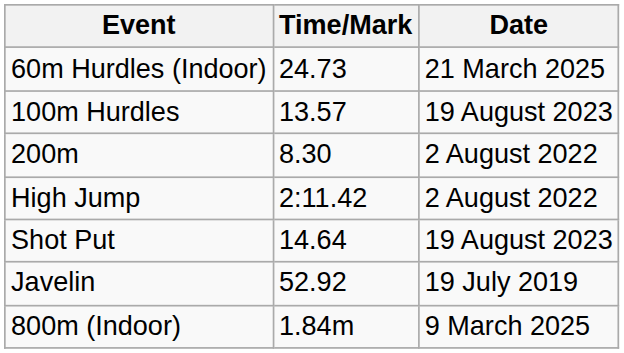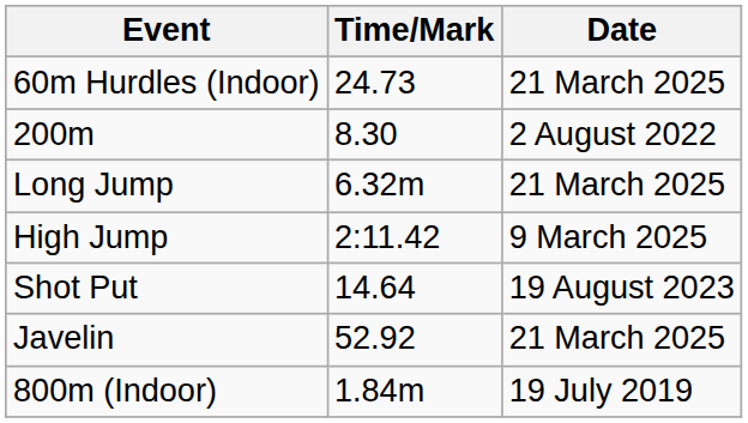 <table class="wikitable">
 <tr>
 <th>Event</th>
 <th>Time/Mark</th>
 <th>Date</th>
 </tr>
 <tr>
 <td>60m Hurdles (Indoor)</td>
 <td>24.73</td>
 <td>21 March 2025</td>
 </tr>
 <tr>
-<td>100m Hurdles</td>
-<td>13.57</td>
-<td>19 August 2023</td>
-</tr>
-<tr>
 <td>200m</td>
 <td>8.30</td>
 <td>2 August 2022</td>
 </tr>
 <tr>
+<td>Long Jump</td>
+<td>6.32m</td>
+<td>21 March 2025</td>
+</tr>
+<tr>
 <td>High Jump</td>
 <td>2:11.42</td>
-<td>2 August 2022</td>
+<td>9 March 2025</td>
 </tr>
 <tr>
 <td>Shot Put</td>
 <td>14.64</td>
 <td>19 August 2023</td>
 </tr>
 <tr>
 <td>Javelin</td>
 <td>52.92</td>
-<td>19 July 2019</td>
+<td>21 March 2025</td>
 </tr>
 <tr>
 <td>800m (Indoor)</td>
 <td>1.84m</td>
-<td>9 March 2025</td>
+<td>19 July 2019</td>
 </tr>
 </table>
